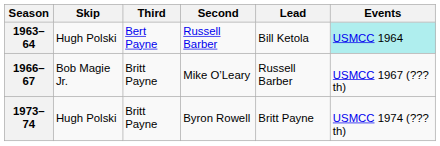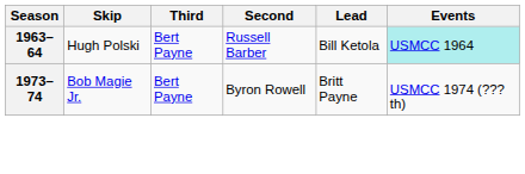 <table class="wikitable">
 <tr>
 <th scope="col">Season</th>
 <th scope="col">Skip</th>
 <th scope="col">Third</th>
 <th scope="col">Second</th>
 <th scope="col">Lead</th>
 <th scope="col">Events</th>
 </tr>
 <tr>
 <th scope="row">1963–64</th>
 <td>Hugh Polski</td>
 <td><a href='#'>Bert Payne</a></td>
 <td><a href='#'>Russell Barber</a></td>
 <td>Bill Ketola</td>
 <td style="background: paleturquoise;"><a href='#'>USMCC</a> 1964 <br> </td>
 </tr>
 <tr>
-<th scope="row">1966–67</th>
-<td>Bob Magie Jr.</td>
-<td>Britt Payne</td>
-<td>Mike O’Leary</td>
-<td>Russell Barber</td>
-<td><br><a href='#'>USMCC</a> 1967 (???th)</td>
-</tr>
-<tr>
 <th scope="row">1973–74</th>
-<td>Hugh Polski</td>
-<td>Britt Payne</td>
+<td><a href='#'>Bob Magie Jr.</a></td>
+<td><a href='#'>Bert Payne</a></td>
 <td>Byron Rowell</td>
 <td>Britt Payne</td>
 <td><br><a href='#'>USMCC</a> 1974 (???th)</td>
 </tr>
 </table>
